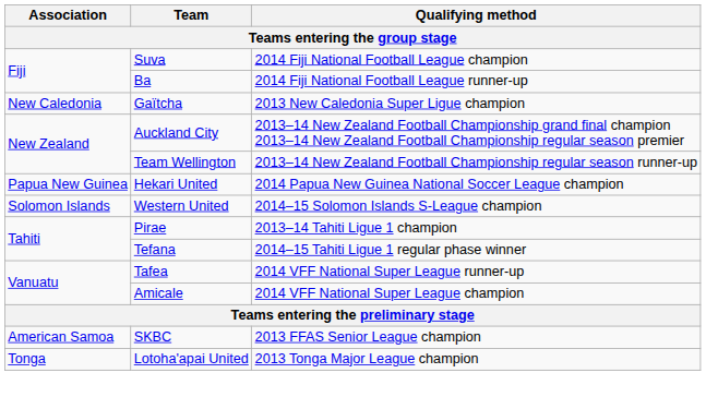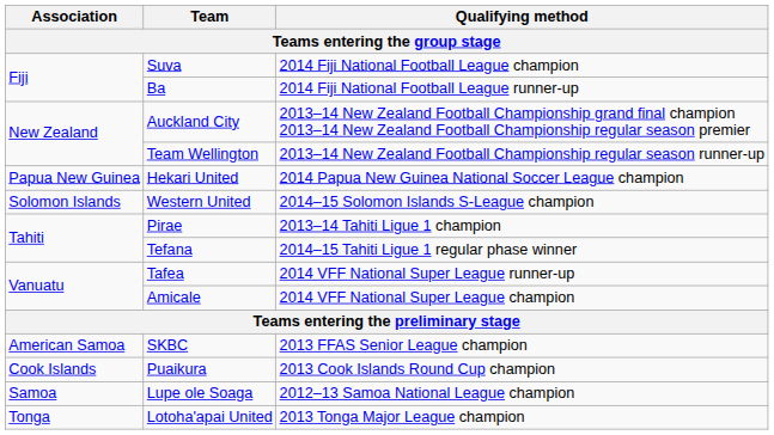 <table class="wikitable">
 <tr>
 <th>Association</th>
 <th>Team</th>
 <th>Qualifying method</th>
 </tr>
 <tr>
 <th colspan=3>Teams entering the <a href='#'>group stage</a></th>
 </tr>
 <tr>
 <td rowspan=2> <a href='#'>Fiji</a></td>
 <td><a href='#'>Suva</a></td>
 <td><a href='#'>2014 Fiji National Football League</a> champion</td>
 </tr>
 <tr>
 <td><a href='#'>Ba</a></td>
 <td><a href='#'>2014 Fiji National Football League</a> runner-up</td>
-</tr>
-<tr>
-<td> <a href='#'>New Caledonia</a></td>
-<td><a href='#'>Gaïtcha</a></td>
-<td><a href='#'>2013 New Caledonia Super Ligue</a> champion</td>
 </tr>
 <tr>
 <td rowspan=2> <a href='#'>New Zealand</a></td>
 <td><a href='#'>Auckland City</a></td>
 <td><a href='#'>2013–14 New Zealand Football Championship grand final</a> champion<br><a href='#'>2013–14 New Zealand Football Championship regular season</a> premier</td>
 </tr>
 <tr>
 <td><a href='#'>Team Wellington</a></td>
 <td><a href='#'>2013–14 New Zealand Football Championship regular season</a> runner-up</td>
 </tr>
 <tr>
 <td> <a href='#'>Papua New Guinea</a></td>
 <td><a href='#'>Hekari United</a></td>
 <td><a href='#'>2014 Papua New Guinea National Soccer League</a> champion</td>
 </tr>
 <tr>
 <td> <a href='#'>Solomon Islands</a></td>
 <td><a href='#'>Western United</a></td>
 <td><a href='#'>2014–15 Solomon Islands S-League</a> champion</td>
 </tr>
 <tr>
 <td rowspan=2> <a href='#'>Tahiti</a></td>
 <td><a href='#'>Pirae</a></td>
 <td><a href='#'>2013–14 Tahiti Ligue 1</a> champion</td>
 </tr>
 <tr>
 <td><a href='#'>Tefana</a></td>
 <td><a href='#'>2014–15 Tahiti Ligue 1</a> regular phase winner</td>
 </tr>
 <tr>
 <td rowspan=2> <a href='#'>Vanuatu</a></td>
 <td><a href='#'>Tafea</a></td>
 <td><a href='#'>2014 VFF National Super League</a> runner-up</td>
 </tr>
 <tr>
 <td><a href='#'>Amicale</a></td>
 <td><a href='#'>2014 VFF National Super League</a> champion</td>
 </tr>
 <tr>
 <th colspan=3>Teams entering the <a href='#'>preliminary stage</a></th>
 </tr>
 <tr>
 <td> <a href='#'>American Samoa</a></td>
 <td><a href='#'>SKBC</a></td>
 <td><a href='#'>2013 FFAS Senior League</a> champion</td>
 </tr>
 <tr>
+<td> <a href='#'>Cook Islands</a></td>
+<td><a href='#'>Puaikura</a></td>
+<td><a href='#'>2013 Cook Islands Round Cup</a> champion</td>
+</tr>
+<tr>
+<td> <a href='#'>Samoa</a></td>
+<td><a href='#'>Lupe ole Soaga</a></td>
+<td><a href='#'>2012–13 Samoa National League</a> champion</td>
+</tr>
+<tr>
 <td> <a href='#'>Tonga</a></td>
 <td><a href='#'>Lotoha'apai United</a></td>
 <td><a href='#'>2013 Tonga Major League</a> champion</td>
 </tr>
 </table>
